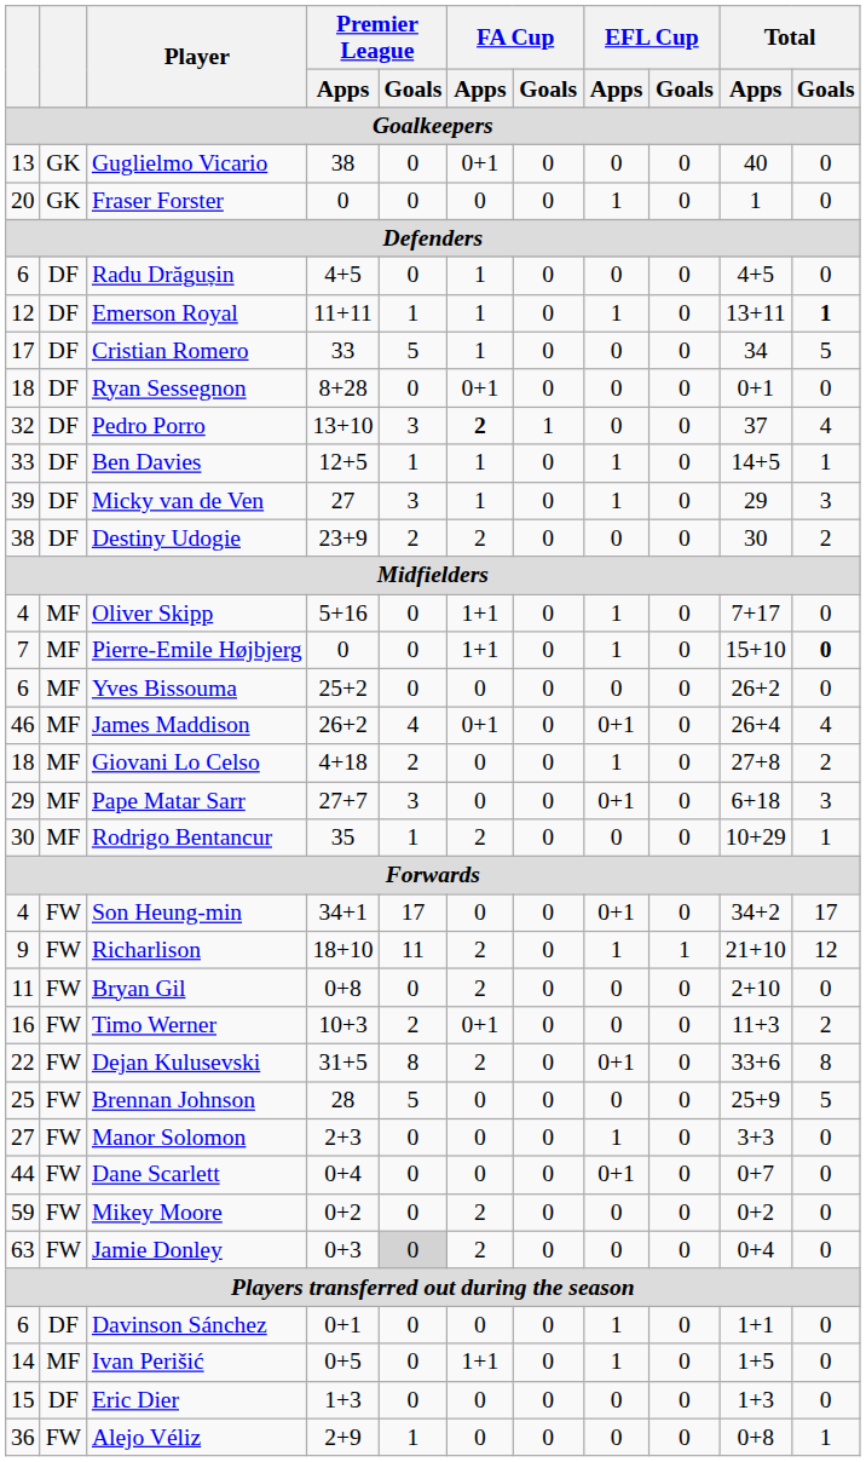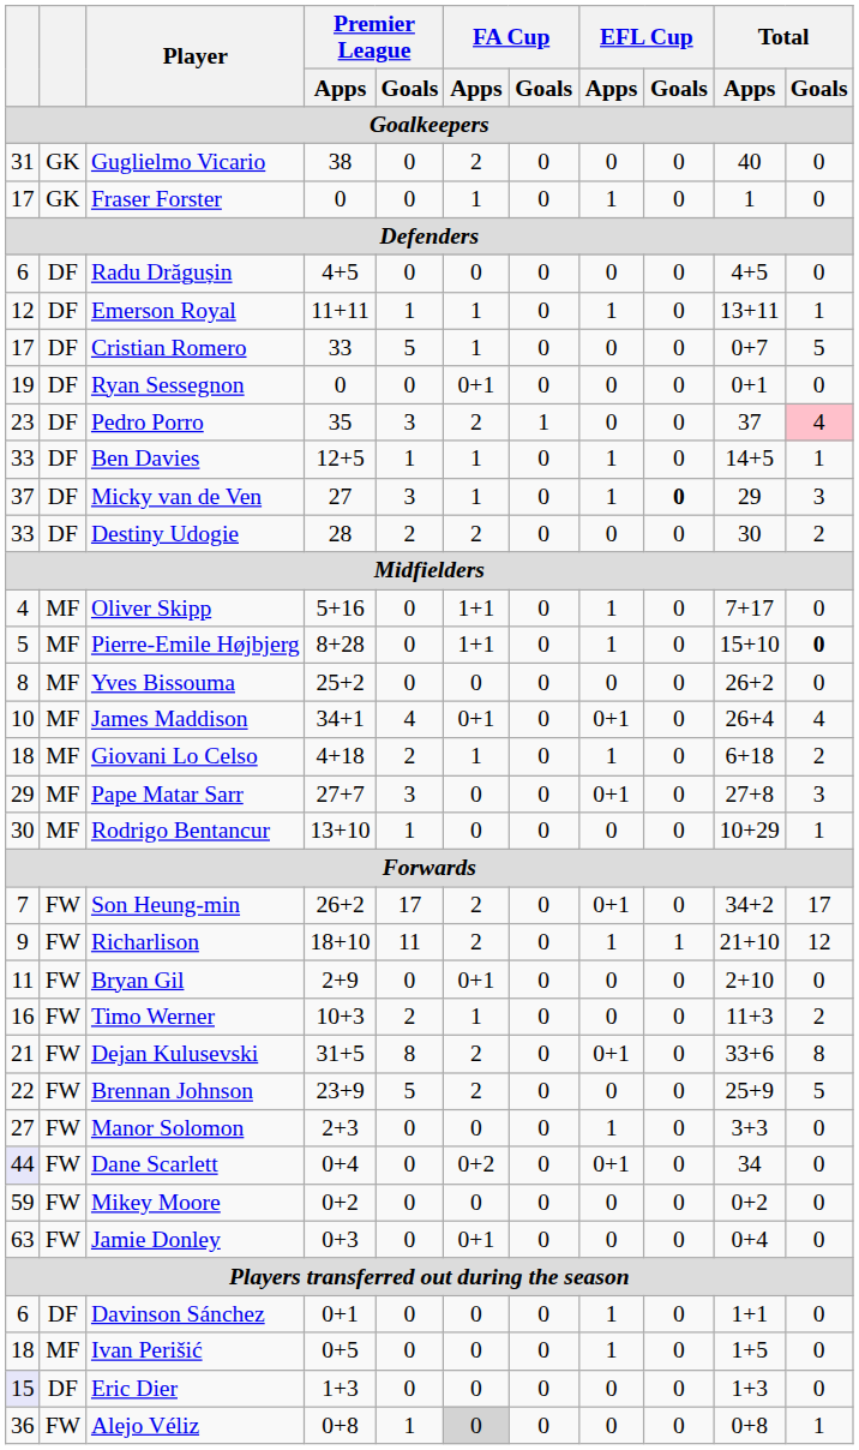 <table class="wikitable sortable" style="text-align:center">
 <tr>
 <th rowspan="2"></th>
 <th rowspan="2"></th>
 <th rowspan="2">Player</th>
 <th colspan="2" style="width:85px;"><a href='#'>Premier League</a></th>
 <th colspan="2" style="width:85px;"><a href='#'>FA Cup</a></th>
 <th colspan="2" style="width:85px;"><a href='#'>EFL Cup</a></th>
 <th colspan="2" style="width:85px;">Total</th>
 </tr>
 <tr>
 <th>Apps</th>
 <th>Goals</th>
 <th>Apps</th>
 <th>Goals</th>
 <th>Apps</th>
 <th>Goals</th>
 <th>Apps</th>
 <th>Goals</th>
 </tr>
 <tr>
 <th colspan="14" style=background:#dcdcdc; text-align:center><em>Goalkeepers</em></th>
 </tr>
 <tr>
-<td>13</td>
+<td>31</td>
 <td>GK</td>
 <td align="left"> <a href='#'>Guglielmo Vicario</a></td>
 <td>38</td>
 <td>0</td>
-<td>0+1</td>
+<td>2</td>
 <td>0</td>
 <td>0</td>
 <td>0</td>
 <td>40</td>
 <td>0</td>
 </tr>
 <tr>
-<td>20</td>
+<td>17</td>
 <td>GK</td>
 <td align="left"> <a href='#'>Fraser Forster</a></td>
 <td>0</td>
 <td>0</td>
-<td>0</td>
+<td>1</td>
 <td>0</td>
 <td>1</td>
 <td>0</td>
 <td>1</td>
 <td>0</td>
 </tr>
 <tr>
 <th colspan="14" style=background:#dcdcdc; text-align:center><em>Defenders</em></th>
 </tr>
 <tr>
 <td>6</td>
 <td>DF</td>
 <td align="left"> <a href='#'>Radu Drăgușin</a></td>
 <td>4+5</td>
 <td>0</td>
-<td>1</td>
+<td>0</td>
 <td>0</td>
 <td>0</td>
 <td>0</td>
 <td>4+5</td>
 <td>0</td>
 </tr>
 <tr>
 <td>12</td>
 <td>DF</td>
 <td align="left"> <a href='#'>Emerson Royal</a></td>
 <td>11+11</td>
 <td>1</td>
 <td>1</td>
 <td>0</td>
 <td>1</td>
 <td>0</td>
 <td>13+11</td>
-<td><strong>1</strong></td>
+<td>1</td>
 </tr>
 <tr>
 <td>17</td>
 <td>DF</td>
 <td align="left"> <a href='#'>Cristian Romero</a></td>
 <td>33</td>
 <td>5</td>
 <td>1</td>
 <td>0</td>
 <td>0</td>
 <td>0</td>
-<td>34</td>
+<td>0+7</td>
 <td>5</td>
 </tr>
 <tr>
-<td>18</td>
+<td>19</td>
 <td>DF</td>
 <td align="left"> <a href='#'>Ryan Sessegnon</a></td>
-<td>8+28</td>
+<td>0</td>
 <td>0</td>
 <td>0+1</td>
 <td>0</td>
 <td>0</td>
 <td>0</td>
 <td>0+1</td>
 <td>0</td>
 </tr>
 <tr>
-<td>32</td>
+<td>23</td>
 <td>DF</td>
 <td align="left"> <a href='#'>Pedro Porro</a></td>
-<td>13+10</td>
+<td>35</td>
 <td>3</td>
-<td><strong>2</strong></td>
+<td>2</td>
 <td>1</td>
 <td>0</td>
 <td>0</td>
 <td>37</td>
-<td>4</td>
+<td style="background: pink;">4</td>
 </tr>
 <tr>
 <td>33</td>
 <td>DF</td>
 <td align="left"> <a href='#'>Ben Davies</a></td>
 <td>12+5</td>
 <td>1</td>
 <td>1</td>
 <td>0</td>
 <td>1</td>
 <td>0</td>
 <td>14+5</td>
 <td>1</td>
 </tr>
 <tr>
-<td>39</td>
+<td>37</td>
 <td>DF</td>
 <td align="left"> <a href='#'>Micky van de Ven</a></td>
 <td>27</td>
 <td>3</td>
 <td>1</td>
 <td>0</td>
 <td>1</td>
-<td>0</td>
+<td><strong>0</strong></td>
 <td>29</td>
 <td>3</td>
 </tr>
 <tr>
-<td>38</td>
+<td>33</td>
 <td>DF</td>
 <td align="left"> <a href='#'>Destiny Udogie</a></td>
-<td>23+9</td>
+<td>28</td>
 <td>2</td>
 <td>2</td>
 <td>0</td>
 <td>0</td>
 <td>0</td>
 <td>30</td>
 <td>2</td>
 </tr>
 <tr>
 <th colspan="14" style=background:#dcdcdc; text-align:center><em>Midfielders</em></th>
 </tr>
 <tr>
 <td>4</td>
 <td>MF</td>
 <td align="left"> <a href='#'>Oliver Skipp</a></td>
 <td>5+16</td>
 <td>0</td>
 <td>1+1</td>
 <td>0</td>
 <td>1</td>
 <td>0</td>
 <td>7+17</td>
 <td>0</td>
 </tr>
 <tr>
-<td>7</td>
+<td>5</td>
 <td>MF</td>
 <td align="left"> <a href='#'>Pierre-Emile Højbjerg</a></td>
-<td>0</td>
+<td>8+28</td>
 <td>0</td>
 <td>1+1</td>
 <td>0</td>
 <td>1</td>
 <td>0</td>
 <td>15+10</td>
 <td><strong>0</strong></td>
 </tr>
 <tr>
-<td>6</td>
+<td>8</td>
 <td>MF</td>
 <td align="left"> <a href='#'>Yves Bissouma</a></td>
 <td>25+2</td>
 <td>0</td>
 <td>0</td>
 <td>0</td>
 <td>0</td>
 <td>0</td>
 <td>26+2</td>
 <td>0</td>
 </tr>
 <tr>
-<td>46</td>
+<td>10</td>
 <td>MF</td>
 <td align="left"> <a href='#'>James Maddison</a></td>
-<td>26+2</td>
+<td>34+1</td>
 <td>4</td>
 <td>0+1</td>
 <td>0</td>
 <td>0+1</td>
 <td>0</td>
 <td>26+4</td>
 <td>4</td>
 </tr>
 <tr>
 <td>18</td>
 <td>MF</td>
 <td align="left"> <a href='#'>Giovani Lo Celso</a></td>
 <td>4+18</td>
 <td>2</td>
-<td>0</td>
+<td>1</td>
 <td>0</td>
 <td>1</td>
 <td>0</td>
-<td>27+8</td>
+<td>6+18</td>
 <td>2</td>
 </tr>
 <tr>
 <td>29</td>
 <td>MF</td>
 <td align="left"> <a href='#'>Pape Matar Sarr</a></td>
 <td>27+7</td>
 <td>3</td>
 <td>0</td>
 <td>0</td>
 <td>0+1</td>
 <td>0</td>
-<td>6+18</td>
+<td>27+8</td>
 <td>3</td>
 </tr>
 <tr>
 <td>30</td>
 <td>MF</td>
 <td align="left"> <a href='#'>Rodrigo Bentancur</a></td>
-<td>35</td>
+<td>13+10</td>
 <td>1</td>
-<td>2</td>
+<td>0</td>
 <td>0</td>
 <td>0</td>
 <td>0</td>
 <td>10+29</td>
 <td>1</td>
 </tr>
 <tr>
 <th colspan="14" style=background:#dcdcdc; text-align:center><em>Forwards</em></th>
 </tr>
 <tr>
-<td>4</td>
+<td>7</td>
 <td>FW</td>
 <td align="left"> <a href='#'>Son Heung-min</a></td>
-<td>34+1</td>
+<td>26+2</td>
 <td>17</td>
-<td>0</td>
+<td>2</td>
 <td>0</td>
 <td>0+1</td>
 <td>0</td>
 <td>34+2</td>
 <td>17</td>
 </tr>
 <tr>
 <td>9</td>
 <td>FW</td>
 <td align="left"> <a href='#'>Richarlison</a></td>
 <td>18+10</td>
 <td>11</td>
 <td>2</td>
 <td>0</td>
 <td>1</td>
 <td>1</td>
 <td>21+10</td>
 <td>12</td>
 </tr>
 <tr>
 <td>11</td>
 <td>FW</td>
 <td align="left"> <a href='#'>Bryan Gil</a></td>
-<td>0+8</td>
+<td>2+9</td>
 <td>0</td>
-<td>2</td>
+<td>0+1</td>
 <td>0</td>
 <td>0</td>
 <td>0</td>
 <td>2+10</td>
 <td>0</td>
 </tr>
 <tr>
 <td>16</td>
 <td>FW</td>
 <td align="left"> <a href='#'>Timo Werner</a></td>
 <td>10+3</td>
 <td>2</td>
-<td>0+1</td>
+<td>1</td>
 <td>0</td>
 <td>0</td>
 <td>0</td>
 <td>11+3</td>
 <td>2</td>
 </tr>
 <tr>
-<td>22</td>
+<td>21</td>
 <td>FW</td>
 <td align="left"> <a href='#'>Dejan Kulusevski</a></td>
 <td>31+5</td>
 <td>8</td>
 <td>2</td>
 <td>0</td>
 <td>0+1</td>
 <td>0</td>
 <td>33+6</td>
 <td>8</td>
 </tr>
 <tr>
-<td>25</td>
+<td>22</td>
 <td>FW</td>
 <td align="left"> <a href='#'>Brennan Johnson</a></td>
-<td>28</td>
+<td>23+9</td>
 <td>5</td>
-<td>0</td>
+<td>2</td>
 <td>0</td>
 <td>0</td>
 <td>0</td>
 <td>25+9</td>
 <td>5</td>
 </tr>
 <tr>
 <td>27</td>
 <td>FW</td>
 <td align="left"> <a href='#'>Manor Solomon</a></td>
 <td>2+3</td>
 <td>0</td>
 <td>0</td>
 <td>0</td>
 <td>1</td>
 <td>0</td>
 <td>3+3</td>
 <td>0</td>
 </tr>
 <tr>
-<td>44</td>
+<td style="background: lavender;">44</td>
 <td>FW</td>
 <td align="left"> <a href='#'>Dane Scarlett</a></td>
 <td>0+4</td>
 <td>0</td>
-<td>0</td>
+<td>0+2</td>
 <td>0</td>
 <td>0+1</td>
 <td>0</td>
-<td>0+7</td>
+<td>34</td>
 <td>0</td>
 </tr>
 <tr>
 <td>59</td>
 <td>FW</td>
 <td align="left"> <a href='#'>Mikey Moore</a></td>
 <td>0+2</td>
 <td>0</td>
-<td>2</td>
+<td>0</td>
 <td>0</td>
 <td>0</td>
 <td>0</td>
 <td>0+2</td>
 <td>0</td>
 </tr>
 <tr>
 <td>63</td>
 <td>FW</td>
 <td align="left"> <a href='#'>Jamie Donley</a></td>
 <td>0+3</td>
-<td style="background: lightgrey;">0</td>
-<td>2</td>
+<td>0</td>
+<td>0+1</td>
 <td>0</td>
 <td>0</td>
 <td>0</td>
 <td>0+4</td>
 <td>0</td>
 </tr>
 <tr>
 <th colspan="14" style=background:#dcdcdc; text-align:center><em>Players transferred out during the season</em></th>
 </tr>
 <tr>
 <td>6</td>
 <td>DF</td>
 <td align="left"> <a href='#'>Davinson Sánchez</a></td>
 <td>0+1</td>
 <td>0</td>
 <td>0</td>
 <td>0</td>
 <td>1</td>
 <td>0</td>
 <td>1+1</td>
 <td>0</td>
 </tr>
 <tr>
-<td>14</td>
+<td>18</td>
 <td>MF</td>
 <td align="left"> <a href='#'>Ivan Perišić</a></td>
 <td>0+5</td>
 <td>0</td>
-<td>1+1</td>
+<td>0</td>
 <td>0</td>
 <td>1</td>
 <td>0</td>
 <td>1+5</td>
 <td>0</td>
 </tr>
 <tr>
-<td>15</td>
+<td style="background: lavender;">15</td>
 <td>DF</td>
 <td align="left"> <a href='#'>Eric Dier</a></td>
 <td>1+3</td>
 <td>0</td>
 <td>0</td>
 <td>0</td>
 <td>0</td>
 <td>0</td>
 <td>1+3</td>
 <td>0</td>
 </tr>
 <tr>
 <td>36</td>
 <td>FW</td>
 <td align="left"> <a href='#'>Alejo Véliz</a></td>
-<td>2+9</td>
+<td>0+8</td>
 <td>1</td>
-<td>0</td>
+<td style="background: lightgrey;">0</td>
 <td>0</td>
 <td>0</td>
 <td>0</td>
 <td>0+8</td>
 <td>1</td>
 </tr>
 </table>
